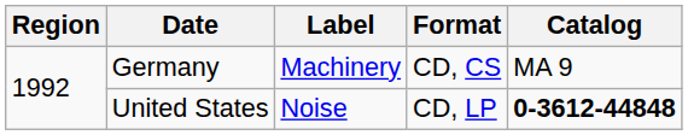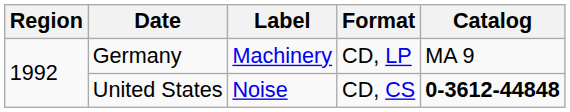 <table class="wikitable">
 <tr>
 <th>Region</th>
 <th>Date</th>
 <th>Label</th>
 <th>Format</th>
 <th>Catalog</th>
 </tr>
 <tr>
 <td rowspan="2">1992</td>
 <td>Germany</td>
 <td><a href='#'>Machinery</a></td>
-<td>CD, <a href='#'>CS</a></td>
+<td>CD, <a href='#'>LP</a></td>
 <td>MA 9</td>
 </tr>
 <tr>
 <td>United States</td>
 <td><a href='#'>Noise</a></td>
-<td>CD, <a href='#'>LP</a></td>
+<td>CD, <a href='#'>CS</a></td>
 <td><strong>0-3612-44848</strong></td>
 </tr>
 </table>
